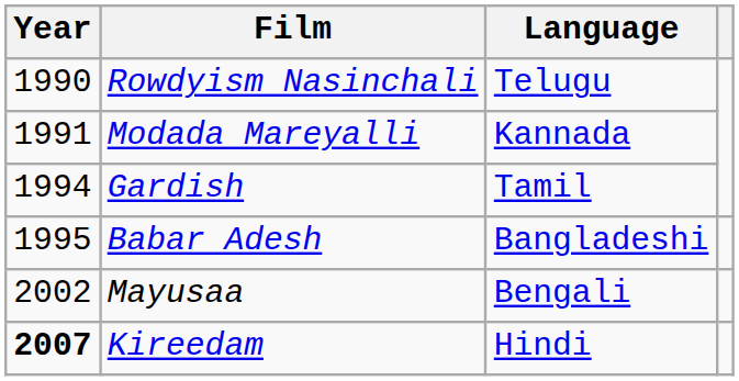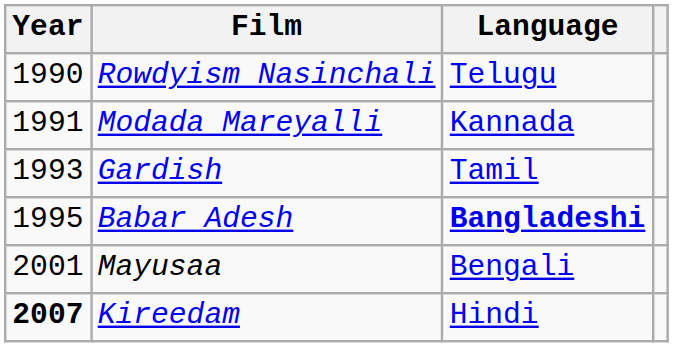 <table class="wikitable sortable" style="font-size:95%;">
 <tr>
 <th>Year</th>
 <th>Film</th>
 <th>Language</th>
 <th></th>
 </tr>
 <tr>
 <td>1990</td>
 <td><em><a href='#'>Rowdyism Nasinchali</a></em></td>
 <td><a href='#'>Telugu</a></td>
 <td rowspan="3"></td>
 </tr>
 <tr>
 <td>1991</td>
 <td><em><a href='#'>Modada Mareyalli</a></em></td>
 <td><a href='#'>Kannada</a></td>
 </tr>
 <tr>
-<td>1994</td>
+<td>1993</td>
 <td><em><a href='#'>Gardish</a></em></td>
 <td><a href='#'>Tamil</a></td>
 </tr>
 <tr>
 <td>1995</td>
 <td><em><a href='#'>Babar Adesh</a></em></td>
-<td><a href='#'>Bangladeshi</a></td>
+<td><strong><a href='#'>Bangladeshi</a></strong></td>
 <td></td>
 </tr>
 <tr>
-<td>2002</td>
+<td>2001</td>
 <td><em>Mayusaa</em></td>
 <td><a href='#'>Bengali</a></td>
 <td></td>
 </tr>
 <tr>
 <td><strong>2007</strong></td>
 <td><a href='#'><em>Kireedam</em></a></td>
 <td><a href='#'>Hindi</a></td>
 <td></td>
 </tr>
 </table>
